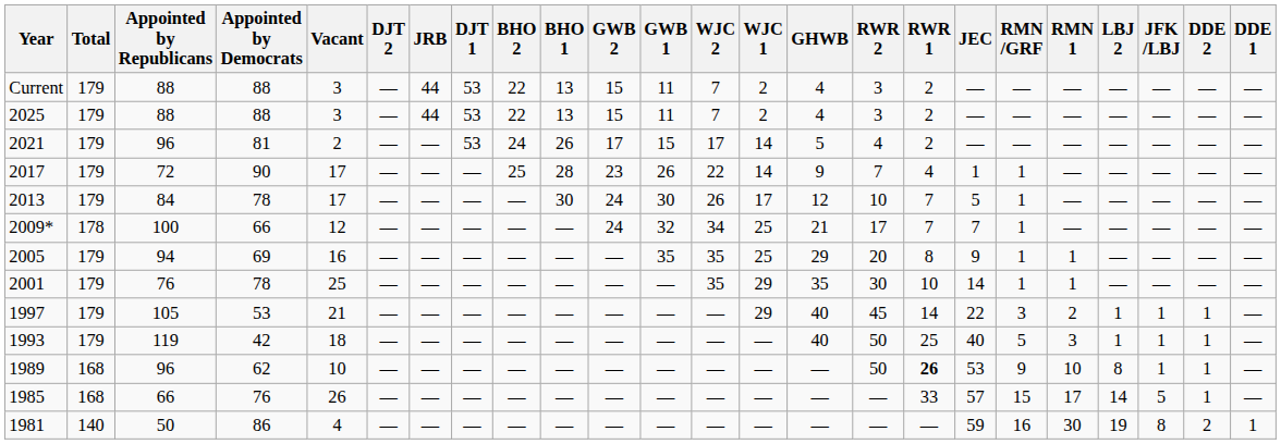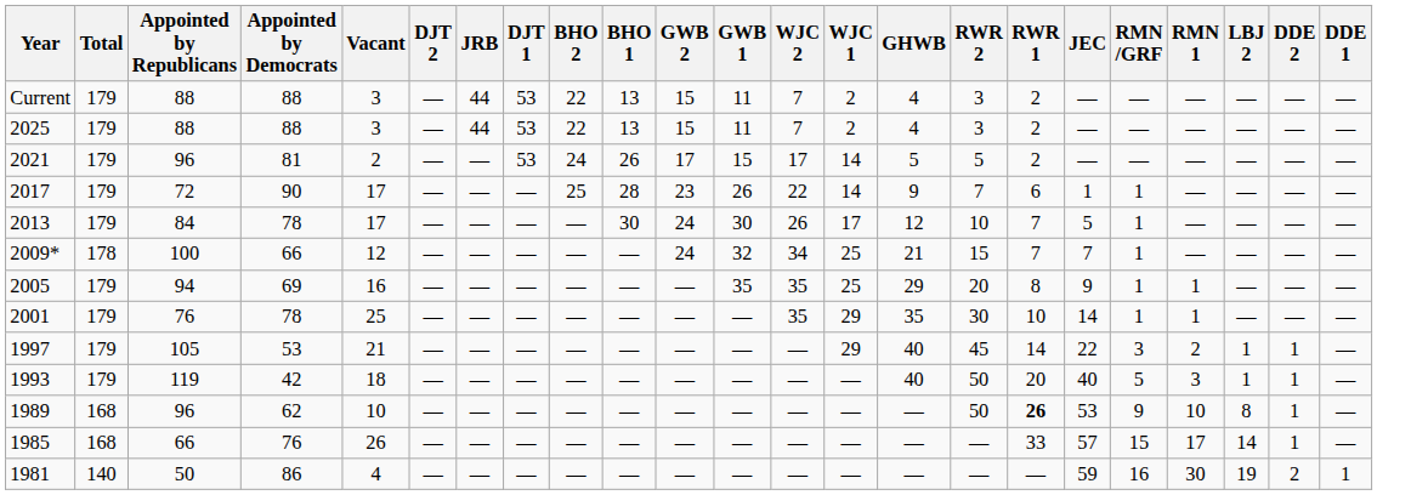 <table class="wikitable" style="text-align:center;">
 <tr>
 <th>Year</th>
 <th>Total</th>
 <th>Appointed<br>by<br>Republicans</th>
 <th>Appointed<br>by<br>Democrats</th>
 <th>Vacant</th>
 <th>DJT<br>2</th>
 <th>JRB</th>
 <th>DJT <br>1</th>
 <th>BHO<br>2</th>
 <th>BHO<br>1</th>
 <th>GWB<br>2</th>
 <th>GWB<br>1</th>
 <th>WJC<br>2</th>
 <th>WJC<br>1</th>
 <th>GHWB</th>
 <th>RWR<br>2</th>
 <th>RWR<br>1</th>
 <th>JEC</th>
 <th>RMN<br>/GRF</th>
 <th>RMN<br>1</th>
 <th>LBJ<br>2</th>
-<th>JFK<br>/LBJ</th>
 <th>DDE<br>2</th>
 <th>DDE<br>1</th>
 </tr>
 <tr>
 <td style="text-align:left;">Current</td>
 <td>179</td>
 <td>88</td>
 <td>88</td>
 <td>3</td>
 <td>—</td>
 <td>44</td>
 <td>53</td>
 <td>22</td>
 <td>13</td>
 <td>15</td>
 <td>11</td>
 <td>7</td>
 <td>2</td>
 <td>4</td>
 <td>3</td>
 <td>2</td>
-<td>—</td>
 <td>—</td>
 <td>—</td>
 <td>—</td>
 <td>—</td>
 <td>—</td>
 <td>—</td>
 </tr>
 <tr>
 <td style="text-align:left;">2025</td>
 <td>179</td>
 <td>88</td>
 <td>88</td>
 <td>3</td>
 <td>—</td>
 <td>44</td>
 <td>53</td>
 <td>22</td>
 <td>13</td>
 <td>15</td>
 <td>11</td>
 <td>7</td>
 <td>2</td>
 <td>4</td>
 <td>3</td>
 <td>2</td>
 <td>—</td>
 <td>—</td>
 <td>—</td>
 <td>—</td>
 <td>—</td>
 <td>—</td>
-<td>—</td>
 </tr>
 <tr>
 <td style="text-align:left;">2021</td>
 <td>179</td>
 <td>96</td>
 <td>81</td>
 <td>2</td>
 <td>—</td>
 <td>—</td>
 <td>53</td>
 <td>24</td>
 <td>26</td>
 <td>17</td>
 <td>15</td>
 <td>17</td>
 <td>14</td>
 <td>5</td>
-<td>4</td>
+<td>5</td>
 <td>2</td>
-<td>—</td>
 <td>—</td>
 <td>—</td>
 <td>—</td>
 <td>—</td>
 <td>—</td>
 <td>—</td>
 </tr>
 <tr>
 <td style="text-align:left;">2017</td>
 <td>179</td>
 <td>72</td>
 <td>90</td>
 <td>17</td>
 <td>—</td>
 <td>—</td>
 <td>—</td>
 <td>25</td>
 <td>28</td>
 <td>23</td>
 <td>26</td>
 <td>22</td>
 <td>14</td>
 <td>9</td>
 <td>7</td>
-<td>4</td>
+<td>6</td>
 <td>1</td>
 <td>1</td>
-<td>—</td>
 <td>—</td>
 <td>—</td>
 <td>—</td>
 <td>—</td>
 </tr>
 <tr>
 <td style="text-align:left;">2013</td>
 <td>179</td>
 <td>84</td>
 <td>78</td>
 <td>17</td>
 <td>—</td>
 <td>—</td>
 <td>—</td>
 <td>—</td>
 <td>30</td>
 <td>24</td>
 <td>30</td>
 <td>26</td>
 <td>17</td>
 <td>12</td>
 <td>10</td>
 <td>7</td>
 <td>5</td>
 <td>1</td>
 <td>—</td>
 <td>—</td>
 <td>—</td>
 <td>—</td>
-<td>—</td>
 </tr>
 <tr>
 <td style="text-align:left;">2009*</td>
 <td>178</td>
 <td>100</td>
 <td>66</td>
 <td>12</td>
 <td>—</td>
 <td>—</td>
 <td>—</td>
 <td>—</td>
 <td>—</td>
 <td>24</td>
 <td>32</td>
 <td>34</td>
 <td>25</td>
 <td>21</td>
-<td>17</td>
+<td>15</td>
 <td>7</td>
 <td>7</td>
 <td>1</td>
-<td>—</td>
 <td>—</td>
 <td>—</td>
 <td>—</td>
 <td>—</td>
 </tr>
 <tr>
 <td style="text-align:left;">2005</td>
 <td>179</td>
 <td>94</td>
 <td>69</td>
 <td>16</td>
 <td>—</td>
 <td>—</td>
 <td>—</td>
 <td>—</td>
 <td>—</td>
 <td>—</td>
 <td>35</td>
 <td>35</td>
 <td>25</td>
 <td>29</td>
 <td>20</td>
 <td>8</td>
 <td>9</td>
 <td>1</td>
 <td>1</td>
 <td>—</td>
 <td>—</td>
 <td>—</td>
-<td>—</td>
 </tr>
 <tr>
 <td style="text-align:left;">2001</td>
 <td>179</td>
 <td>76</td>
 <td>78</td>
 <td>25</td>
 <td>—</td>
 <td>—</td>
 <td>—</td>
 <td>—</td>
 <td>—</td>
 <td>—</td>
 <td>—</td>
 <td>35</td>
 <td>29</td>
 <td>35</td>
 <td>30</td>
 <td>10</td>
 <td>14</td>
 <td>1</td>
 <td>1</td>
-<td>—</td>
 <td>—</td>
 <td>—</td>
 <td>—</td>
 </tr>
 <tr>
 <td style="text-align:left;">1997</td>
 <td>179</td>
 <td>105</td>
 <td>53</td>
 <td>21</td>
 <td>—</td>
 <td>—</td>
 <td>—</td>
 <td>—</td>
 <td>—</td>
 <td>—</td>
 <td>—</td>
 <td>—</td>
 <td>29</td>
 <td>40</td>
 <td>45</td>
 <td>14</td>
 <td>22</td>
 <td>3</td>
 <td>2</td>
 <td>1</td>
 <td>1</td>
-<td>1</td>
 <td>—</td>
 </tr>
 <tr>
 <td style="text-align:left;">1993</td>
 <td>179</td>
 <td>119</td>
 <td>42</td>
 <td>18</td>
 <td>—</td>
 <td>—</td>
 <td>—</td>
 <td>—</td>
 <td>—</td>
 <td>—</td>
 <td>—</td>
 <td>—</td>
 <td>—</td>
 <td>40</td>
 <td>50</td>
-<td>25</td>
+<td>20</td>
 <td>40</td>
 <td>5</td>
 <td>3</td>
-<td>1</td>
 <td>1</td>
 <td>1</td>
 <td>—</td>
 </tr>
 <tr>
 <td style="text-align:left;">1989</td>
 <td>168</td>
 <td>96</td>
 <td>62</td>
 <td>10</td>
 <td>—</td>
 <td>—</td>
 <td>—</td>
 <td>—</td>
 <td>—</td>
 <td>—</td>
 <td>—</td>
 <td>—</td>
 <td>—</td>
 <td>—</td>
 <td>50</td>
 <td><strong>26</strong></td>
 <td>53</td>
 <td>9</td>
 <td>10</td>
 <td>8</td>
 <td>1</td>
-<td>1</td>
 <td>—</td>
 </tr>
 <tr>
 <td style="text-align:left;">1985</td>
 <td>168</td>
 <td>66</td>
 <td>76</td>
 <td>26</td>
 <td>—</td>
 <td>—</td>
 <td>—</td>
 <td>—</td>
 <td>—</td>
 <td>—</td>
 <td>—</td>
 <td>—</td>
 <td>—</td>
 <td>—</td>
 <td>—</td>
 <td>33</td>
 <td>57</td>
 <td>15</td>
 <td>17</td>
 <td>14</td>
-<td>5</td>
 <td>1</td>
 <td>—</td>
 </tr>
 <tr>
 <td style="text-align:left;">1981</td>
 <td>140</td>
 <td>50</td>
 <td>86</td>
 <td>4</td>
 <td>—</td>
 <td>—</td>
 <td>—</td>
 <td>—</td>
 <td>—</td>
 <td>—</td>
 <td>—</td>
 <td>—</td>
 <td>—</td>
 <td>—</td>
 <td>—</td>
 <td>—</td>
 <td>59</td>
 <td>16</td>
 <td>30</td>
 <td>19</td>
-<td>8</td>
 <td>2</td>
 <td>1</td>
 </tr>
 </table>
